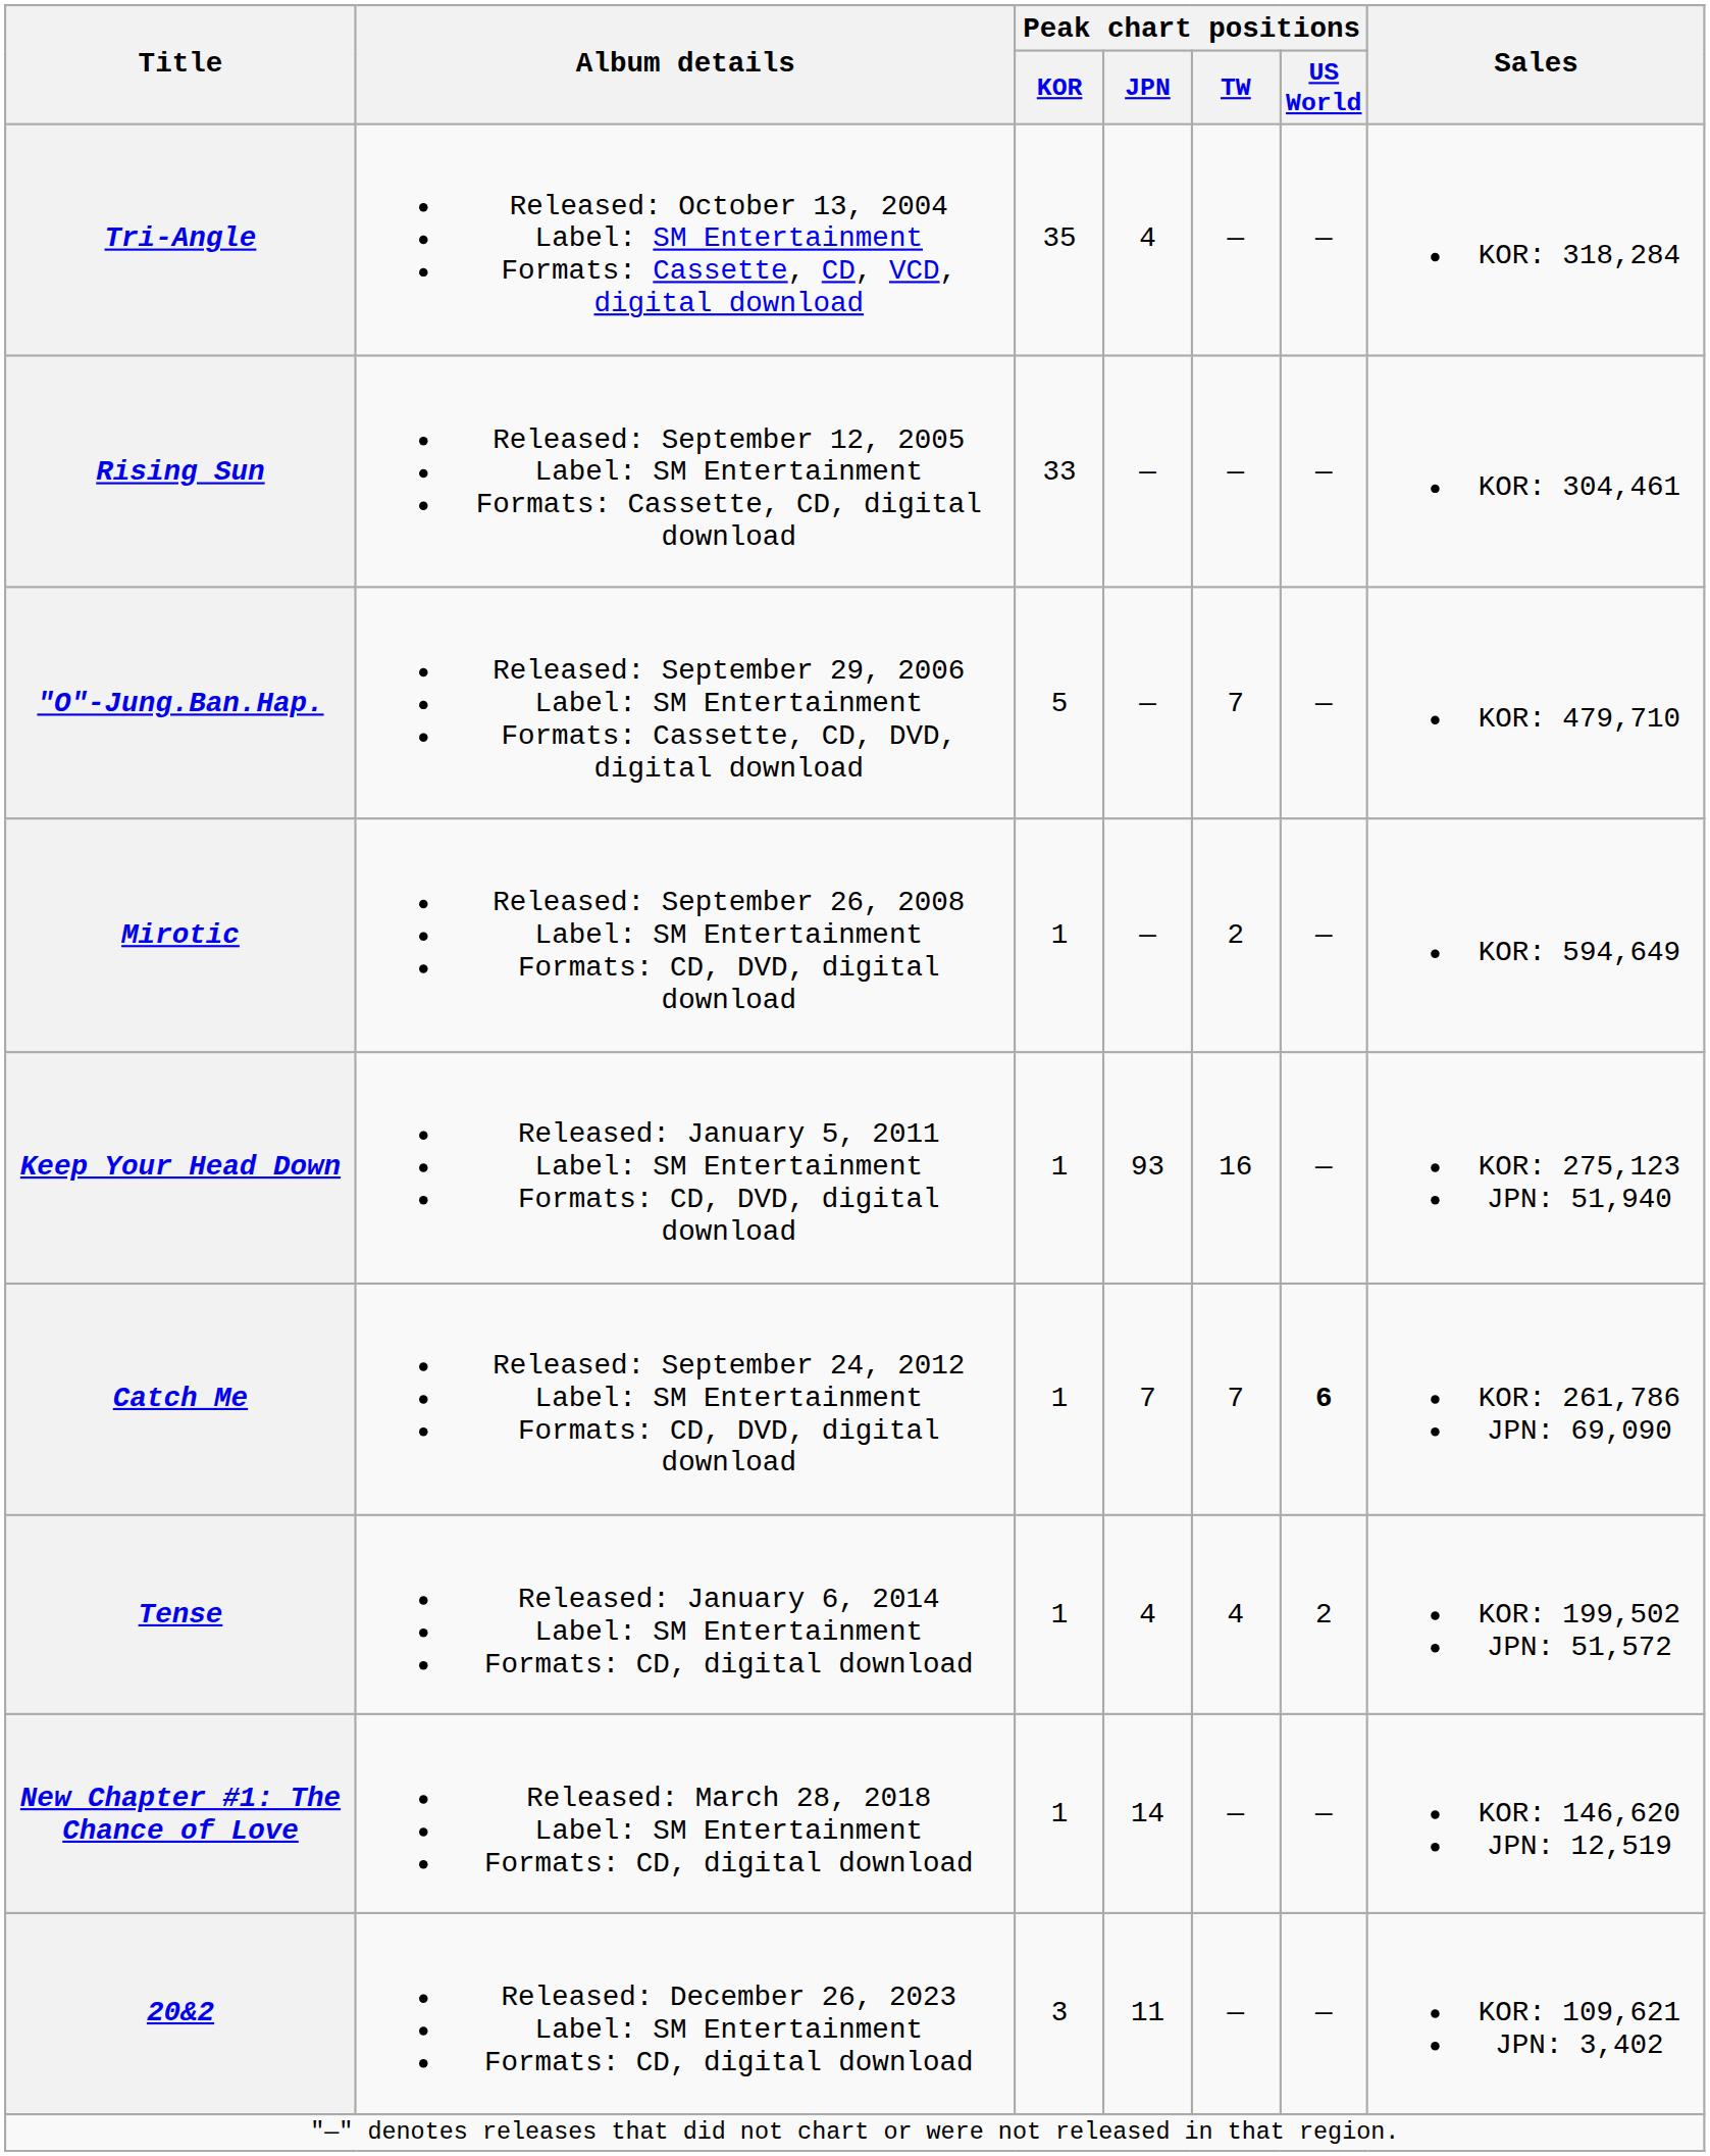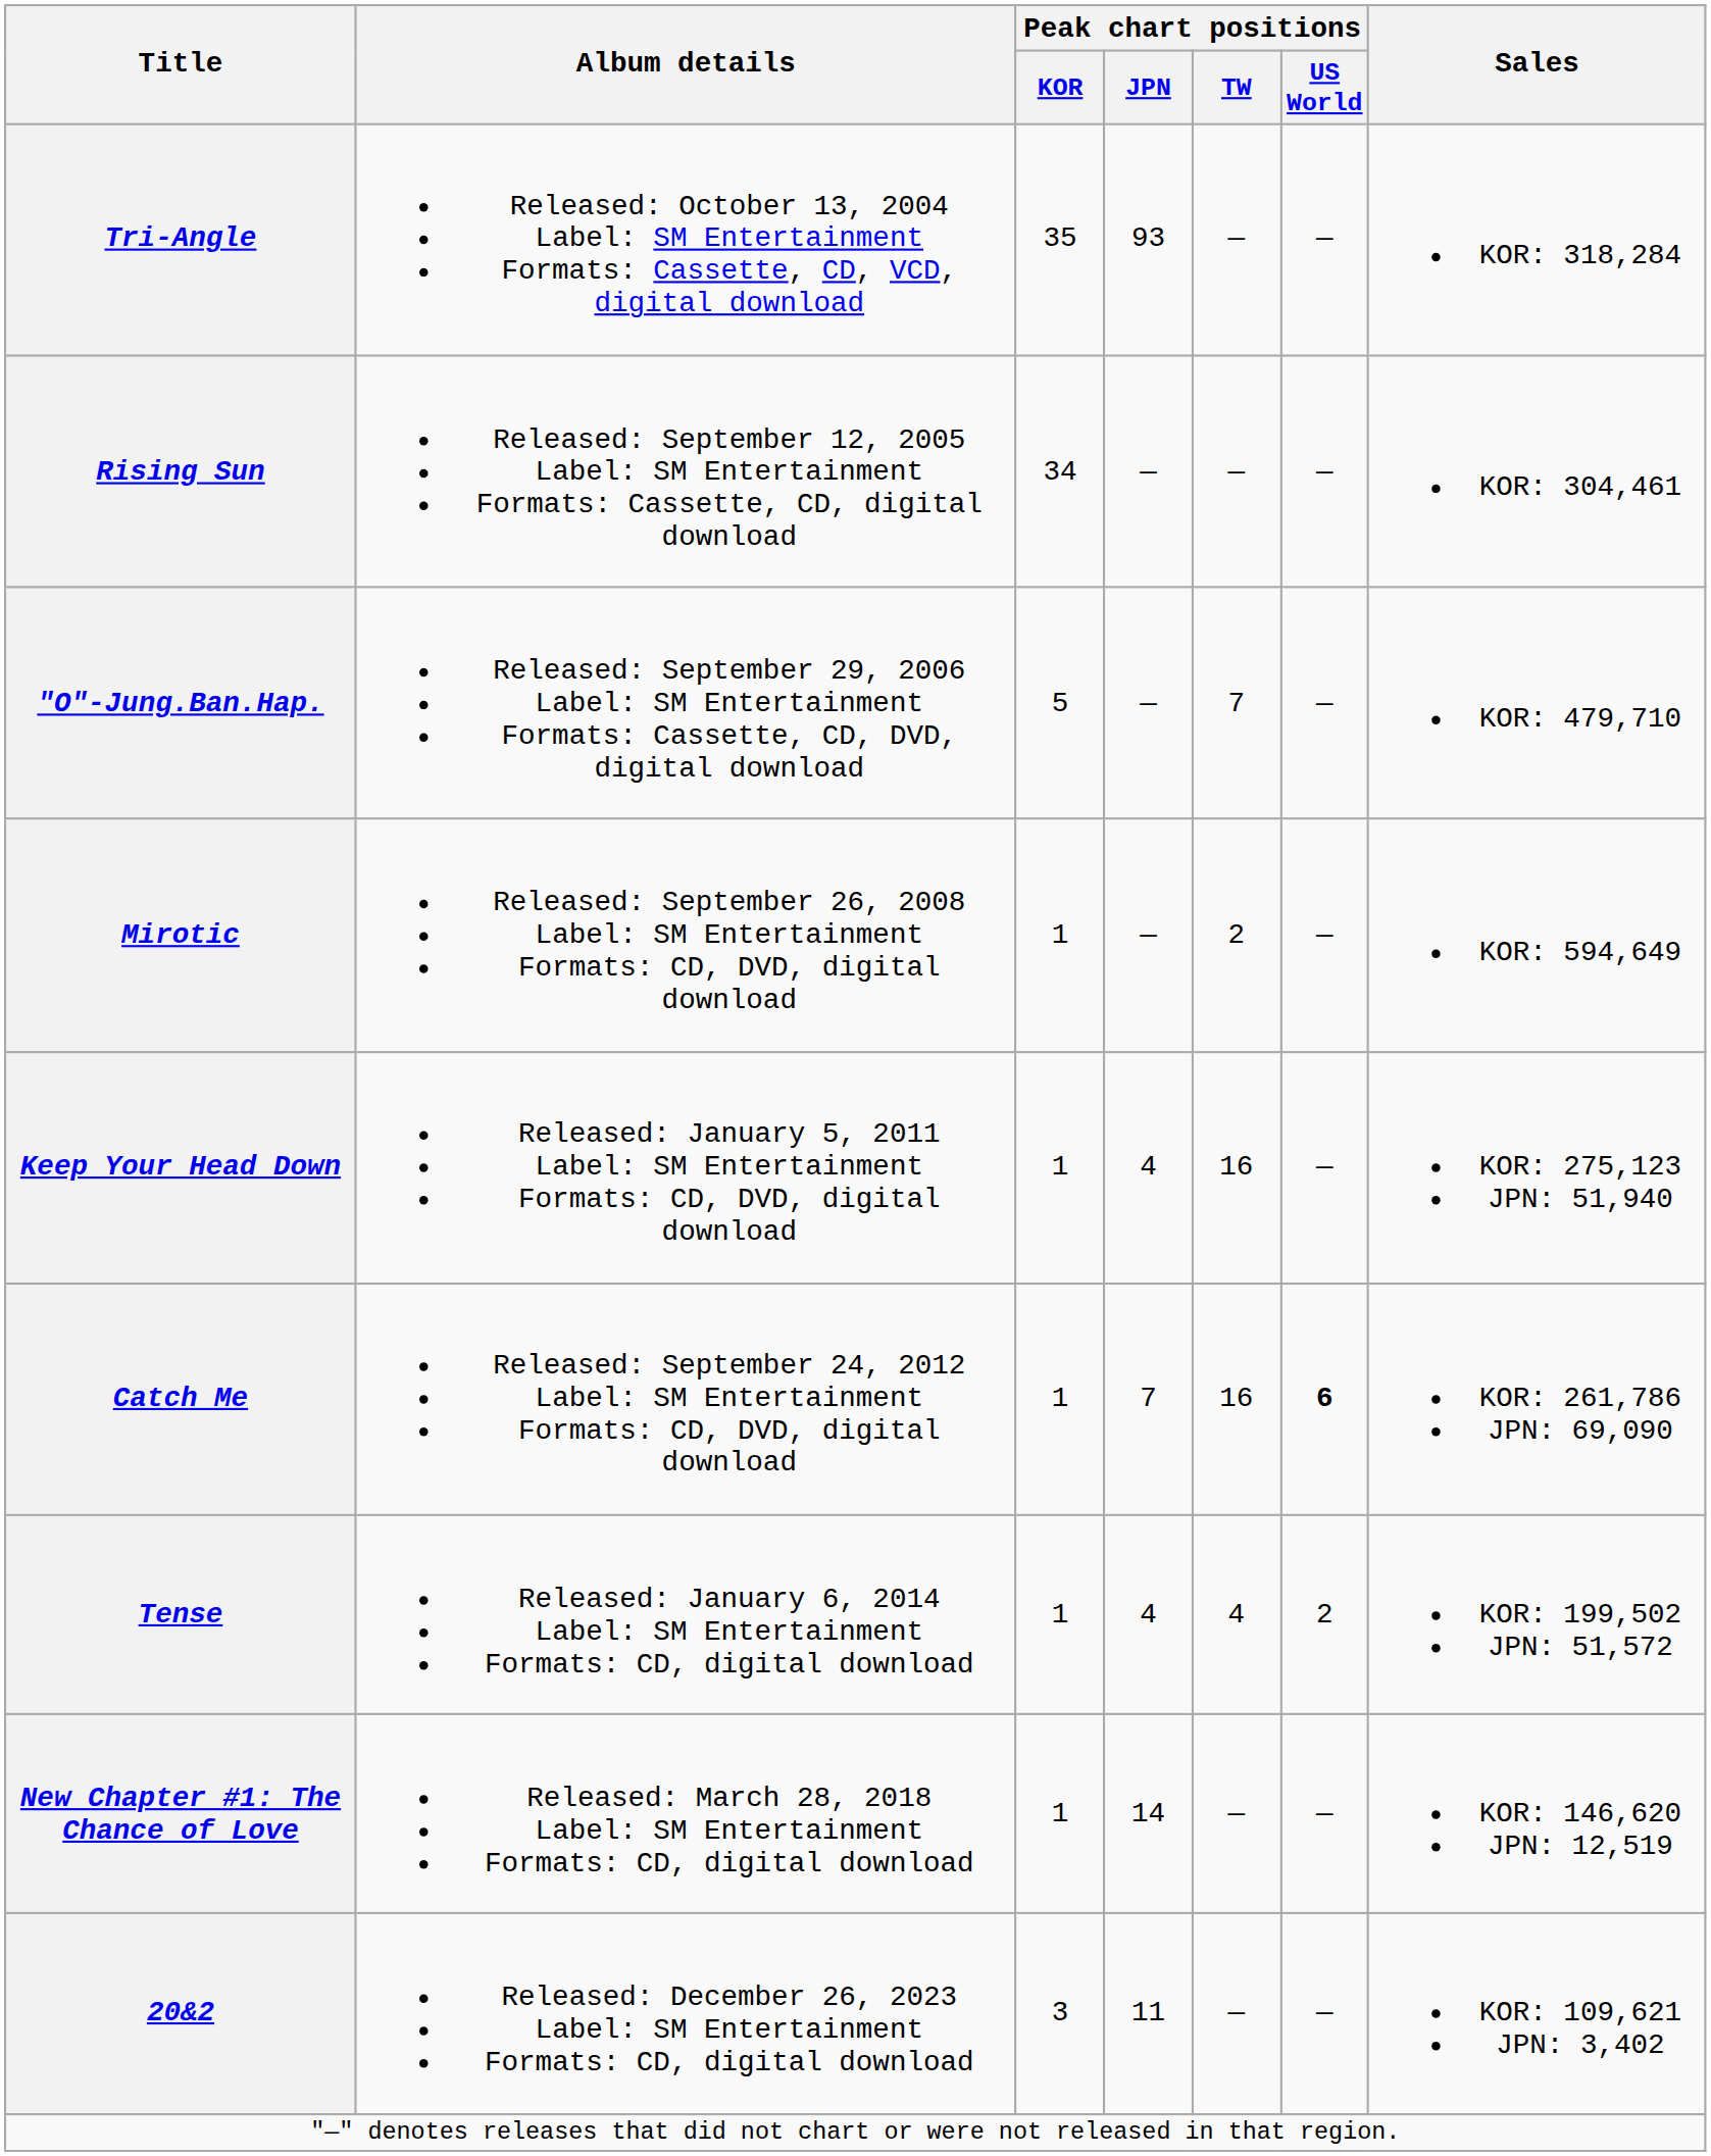 <table class="wikitable plainrowheaders" style="text-align:center;">
 <tr>
 <th scope="col" rowspan="2" style="width:12em;">Title</th>
 <th scope="col" rowspan="2" style="width:23em;">Album details</th>
 <th scope="col" colspan="4">Peak chart positions</th>
 <th scope="col" rowspan="2" style="width:11.5em;">Sales</th>
 </tr>
 <tr>
 <th scope="col" style="width:3em;font-size:90%;"><a href='#'>KOR</a><br></th>
 <th scope="col" style="width:3em;font-size:90%;"><a href='#'>JPN</a><br></th>
 <th scope="col" style="width:3em;font-size:90%;"><a href='#'>TW</a><br></th>
 <th scope="col" style="width:3em;font-size:90%;"><a href='#'>US<br>World</a><br></th>
 </tr>
 <tr>
 <th scope="row"><em><a href='#'>Tri-Angle</a></em></th>
 <td><br><ul><li>Released: October 13, 2004</li><li>Label: <a href='#'>SM Entertainment</a></li><li>Formats: <a href='#'>Cassette</a>, <a href='#'>CD</a>, <a href='#'>VCD</a>, <a href='#'>digital download</a></li></ul></td>
 <td style="text-align:center;">35</td>
-<td style="text-align:center;">4</td>
+<td style="text-align:center;">93</td>
 <td style="text-align:center;">—</td>
 <td style="text-align:center;">—</td>
 <td><br><ul><li>KOR: 318,284</li></ul></td>
 </tr>
 <tr>
 <th scope="row"><em><a href='#'>Rising Sun</a></em></th>
 <td><br><ul><li>Released: September 12, 2005</li><li>Label: SM Entertainment</li><li>Formats: Cassette, CD, digital download</li></ul></td>
-<td style="text-align:center;">33</td>
+<td style="text-align:center;">34</td>
 <td style="text-align:center;">—</td>
 <td style="text-align:center;">—</td>
 <td style="text-align:center;">—</td>
 <td><br><ul><li>KOR: 304,461</li></ul></td>
 </tr>
 <tr>
 <th scope="row"><em><a href='#'>"O"-Jung.Ban.Hap.</a></em></th>
 <td><br><ul><li>Released: September 29, 2006</li><li>Label: SM Entertainment</li><li>Formats: Cassette, CD, DVD, digital download</li></ul></td>
 <td style="text-align:center;">5</td>
 <td style="text-align:center;">—</td>
 <td style="text-align:center;">7</td>
 <td style="text-align:center;">—</td>
 <td><br><ul><li>KOR: 479,710</li></ul></td>
 </tr>
 <tr>
 <th scope="row"><em><a href='#'>Mirotic</a></em></th>
 <td><br><ul><li>Released: September 26, 2008</li><li>Label: SM Entertainment</li><li>Formats: CD, DVD, digital download</li></ul></td>
 <td style="text-align:center;">1</td>
 <td style="text-align:center;">—</td>
 <td style="text-align:center;">2</td>
 <td style="text-align:center;">—</td>
 <td><br><ul><li>KOR: 594,649</li></ul></td>
 </tr>
 <tr>
 <th scope="row"><em><a href='#'>Keep Your Head Down</a></em></th>
 <td><br><ul><li>Released: January 5, 2011</li><li>Label: SM Entertainment</li><li>Formats: CD, DVD, digital download</li></ul></td>
 <td style="text-align:center;">1</td>
-<td style="text-align:center;">93</td>
+<td style="text-align:center;">4</td>
 <td style="text-align:center;">16</td>
 <td style="text-align:center;">—</td>
 <td><br><ul><li>KOR: 275,123</li><li>JPN: 51,940</li></ul></td>
 </tr>
 <tr>
 <th scope="row"><em><a href='#'>Catch Me</a></em></th>
 <td><br><ul><li>Released: September 24, 2012</li><li>Label: SM Entertainment</li><li>Formats: CD, DVD, digital download</li></ul></td>
 <td style="text-align:center;">1</td>
 <td style="text-align:center;">7</td>
-<td style="text-align:center;">7</td>
+<td style="text-align:center;">16</td>
 <td style="text-align:center;"><strong>6</strong></td>
 <td><br><ul><li>KOR: 261,786</li><li>JPN: 69,090</li></ul></td>
 </tr>
 <tr>
 <th scope="row"><em><a href='#'>Tense</a></em></th>
 <td><br><ul><li>Released: January 6, 2014</li><li>Label: SM Entertainment</li><li>Formats: CD, digital download</li></ul></td>
 <td style="text-align:center;">1</td>
 <td style="text-align:center;">4</td>
 <td style="text-align:center;">4</td>
 <td style="text-align:center;">2</td>
 <td><br><ul><li>KOR: 199,502</li><li>JPN: 51,572</li></ul></td>
 </tr>
 <tr>
 <th scope="row"><em><a href='#'>New Chapter #1: The Chance of Love</a></em></th>
 <td><br><ul><li>Released: March 28, 2018</li><li>Label: SM Entertainment</li><li>Formats: CD, digital download</li></ul></td>
 <td style="text-align:center;">1</td>
 <td style="text-align:center;">14</td>
 <td style="text-align:center;">—</td>
 <td style="text-align:center;">—</td>
 <td><br><ul><li>KOR: 146,620</li><li>JPN: 12,519</li></ul></td>
 </tr>
 <tr>
 <th scope="row"><em><a href='#'>20&2</a></em></th>
 <td><br><ul><li>Released: December 26, 2023</li><li>Label: SM Entertainment</li><li>Formats: CD, digital download</li></ul></td>
 <td>3</td>
 <td>11</td>
 <td>—</td>
 <td>—</td>
 <td><br><ul><li>KOR: 109,621</li><li>JPN: 3,402</li></ul></td>
 </tr>
 <tr>
 <td colspan="12" style="text-align:center; font-size:85%;">"—" denotes releases that did not chart or were not released in that region.</td>
 </tr>
 </table>
